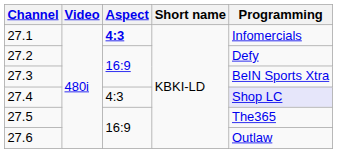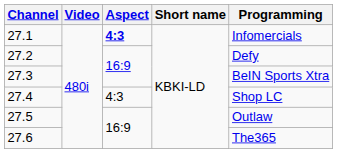 <table class="wikitable">
 <tr>
 <th><a href='#'>Channel</a></th>
 <th><a href='#'>Video</a></th>
 <th><a href='#'>Aspect</a></th>
 <th>Short name</th>
 <th>Programming</th>
 </tr>
 <tr>
 <td>27.1</td>
 <td rowspan=6><a href='#'>480i</a></td>
 <td><strong><a href='#'>4:3</a></strong></td>
 <td rowspan=6>KBKI-LD</td>
 <td><a href='#'>Infomercials</a></td>
 </tr>
 <tr>
 <td>27.2</td>
 <td rowspan="2"><a href='#'>16:9</a></td>
 <td><a href='#'>Defy</a></td>
 </tr>
 <tr>
 <td>27.3</td>
 <td><a href='#'>BeIN Sports Xtra</a></td>
 </tr>
 <tr>
 <td>27.4</td>
 <td>4:3</td>
-<td style="background: lavender;"><a href='#'>Shop LC</a></td>
+<td><a href='#'>Shop LC</a></td>
 </tr>
 <tr>
 <td>27.5</td>
 <td rowspan="2">16:9</td>
-<td><a href='#'>The365</a></td>
+<td><a href='#'>Outlaw</a></td>
 </tr>
 <tr>
 <td>27.6</td>
-<td><a href='#'>Outlaw</a></td>
+<td><a href='#'>The365</a></td>
 </tr>
 </table>
